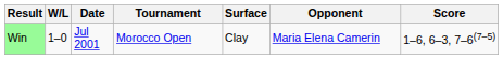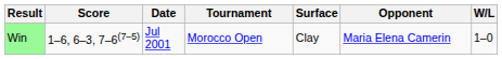 <table class="sortable wikitable" style=font-size:97%>
 <tr>
 <th>Result</th>
-<th>W/L</th>
+<th class=unsortable>Score</th>
 <th style="width:50px;">Date</th>
 <th style="width:140px;">Tournament</th>
 <th style="width:50px;">Surface</th>
 <th style="width:170px;">Opponent</th>
-<th class=unsortable>Score</th>
+<th>W/L</th>
 </tr>
 <tr>
 <td style="background:#98fb98;">Win</td>
-<td>1–0</td>
+<td>1–6, 6–3, 7–6<sup>(7–5)</sup></td>
 <td><a href='#'>Jul 2001</a></td>
 <td><a href='#'>Morocco Open</a></td>
 <td>Clay</td>
 <td> <a href='#'>Maria Elena Camerin</a></td>
-<td>1–6, 6–3, 7–6<sup>(7–5)</sup></td>
+<td>1–0</td>
 </tr>
 </table>
